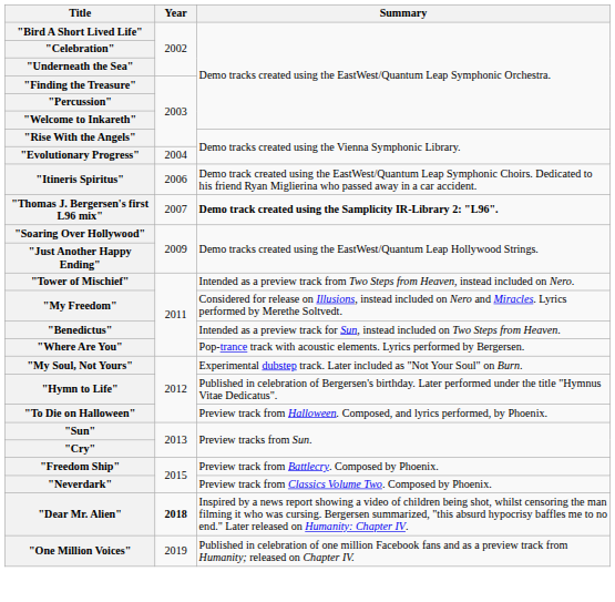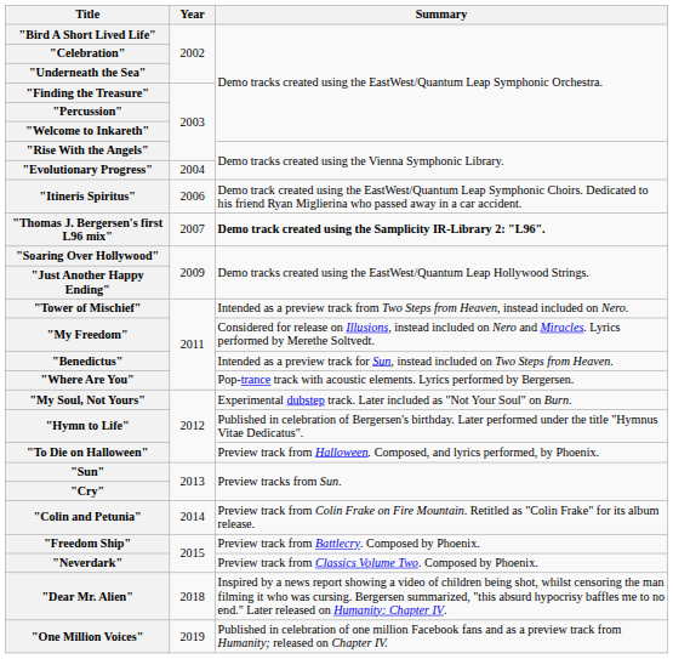 <table class="wikitable plainrowheaders" style="text-align:center;">
 <tr>
 <th scope="col" style="width:17.2em;">Title</th>
 <th scope="col" style="width:4em;">Year</th>
 <th scope="col" style="width:54.3em;">Summary</th>
 </tr>
 <tr>
 <th scope="row">"Bird A Short Lived Life"</th>
 <td rowspan="3">2002</td>
 <td rowspan="6" style="text-align:left;">Demo tracks created using the EastWest/Quantum Leap Symphonic Orchestra.</td>
 </tr>
 <tr>
 <th scope="row">"Celebration"</th>
 </tr>
 <tr>
 <th scope="row">"Underneath the Sea"</th>
 </tr>
 <tr>
 <th scope="row">"Finding the Treasure"</th>
 <td rowspan="4">2003</td>
 </tr>
 <tr>
 <th scope="row">"Percussion"</th>
 </tr>
 <tr>
 <th scope="row">"Welcome to Inkareth"</th>
 </tr>
 <tr>
 <th scope="row">"Rise With the Angels"</th>
 <td rowspan="2" style="text-align:left;">Demo tracks created using the Vienna Symphonic Library.</td>
 </tr>
 <tr>
 <th scope="row">"Evolutionary Progress"</th>
 <td>2004</td>
 </tr>
 <tr>
 <th scope="row">"Itineris Spiritus"</th>
 <td>2006</td>
 <td style="text-align:left;">Demo track created using the EastWest/Quantum Leap Symphonic Choirs. Dedicated to his friend Ryan Miglierina who passed away in a car accident.</td>
 </tr>
 <tr>
 <th scope="row">"Thomas J. Bergersen's first L96 mix"</th>
 <td>2007</td>
 <td style="text-align:left;"><strong>Demo track created using the Samplicity IR-Library 2: "L96".</strong></td>
 </tr>
 <tr>
 <th scope="row">"Soaring Over Hollywood"</th>
 <td rowspan="2">2009</td>
 <td rowspan="2" style="text-align:left;">Demo tracks created using the EastWest/Quantum Leap Hollywood Strings.</td>
 </tr>
 <tr>
 <th scope="row">"Just Another Happy Ending"</th>
 </tr>
 <tr>
 <th scope="row">"Tower of Mischief"</th>
 <td rowspan="4">2011</td>
 <td style="text-align:left;">Intended as a preview track from <em>Two Steps from Heaven</em>, instead included on <em>Nero</em>.</td>
 </tr>
 <tr>
 <th scope="row">"My Freedom"</th>
 <td style="text-align:left;">Considered for release on <a href='#'><em>Illusions</em></a>, instead included on <em>Nero</em> and <a href='#'><em>Miracles</em></a>. Lyrics performed by Merethe Soltvedt.</td>
 </tr>
 <tr>
 <th scope="row">"Benedictus"</th>
 <td style="text-align:left;">Intended as a preview track for <a href='#'><em>Sun</em></a>, instead included on <em>Two Steps from Heaven</em>.</td>
 </tr>
 <tr>
 <th scope="row">"Where Are You"</th>
 <td style="text-align:left;">Pop-<a href='#'>trance</a> track with acoustic elements. Lyrics performed by Bergersen.</td>
 </tr>
 <tr>
 <th scope="row">"My Soul, Not Yours"</th>
 <td rowspan="3">2012</td>
 <td style="text-align:left;">Experimental <a href='#'>dubstep</a> track. Later included as "Not Your Soul" on <em>Burn</em>.</td>
 </tr>
 <tr>
 <th scope="row">"Hymn to Life"</th>
 <td style="text-align:left;">Published in celebration of Bergersen's birthday. Later performed under the title "Hymnus Vitae Dedicatus".</td>
 </tr>
 <tr>
 <th scope="row">"To Die on Halloween"</th>
 <td style="text-align:left;">Preview track from <a href='#'><em>Halloween</em></a><em>.</em> Composed, and lyrics performed, by Phoenix.</td>
 </tr>
 <tr>
 <th scope="row">"Sun"</th>
 <td rowspan="2">2013</td>
 <td rowspan="2" style="text-align:left;">Preview tracks from <em>Sun</em>.</td>
 </tr>
 <tr>
 <th scope="row">"Cry"</th>
 </tr>
 <tr>
+<th scope="row">"Colin and Petunia"</th>
+<td>2014</td>
+<td style="text-align:left;">Preview track from <em>Colin Frake on Fire Mountain</em>. Retitled as "Colin Frake" for its album release.</td>
+</tr>
+<tr>
 <th scope="row">"Freedom Ship"</th>
 <td rowspan="2">2015</td>
 <td style="text-align:left;">Preview track from <a href='#'><em>Battlecry</em></a>. Composed by Phoenix.</td>
 </tr>
 <tr>
 <th scope="row">"Neverdark"</th>
 <td style="text-align:left;">Preview track from <em><a href='#'>Classics Volume Two</a></em>. Composed by Phoenix.</td>
 </tr>
 <tr>
 <th scope="row">"Dear Mr. Alien"</th>
-<td><strong>2018</strong></td>
+<td>2018</td>
 <td style="text-align:left;">Inspired by a news report showing a video of children being shot, whilst censoring the man filming it who was cursing. Bergersen summarized, "this absurd hypocrisy baffles me to no end." Later released on <a href='#'><em>Humanity: Chapter IV</em></a>.</td>
 </tr>
 <tr>
 <th scope="row">"One Million Voices"</th>
 <td>2019</td>
 <td style="text-align:left;">Published in celebration of one million Facebook fans and as a preview track from <em>Humanity;</em> released on <em>Chapter IV.</em></td>
 </tr>
 </table>
